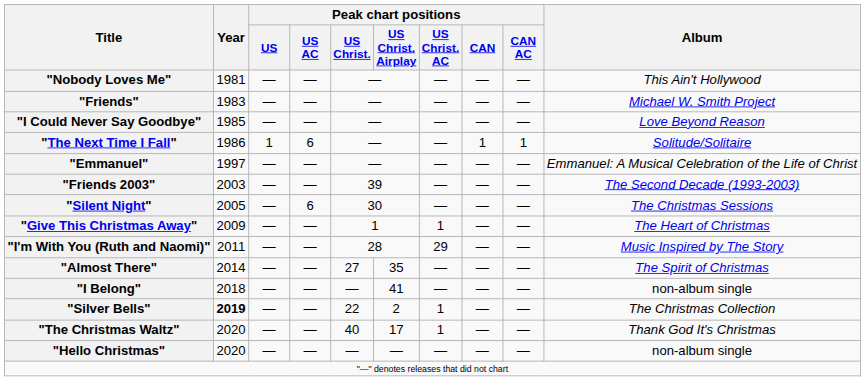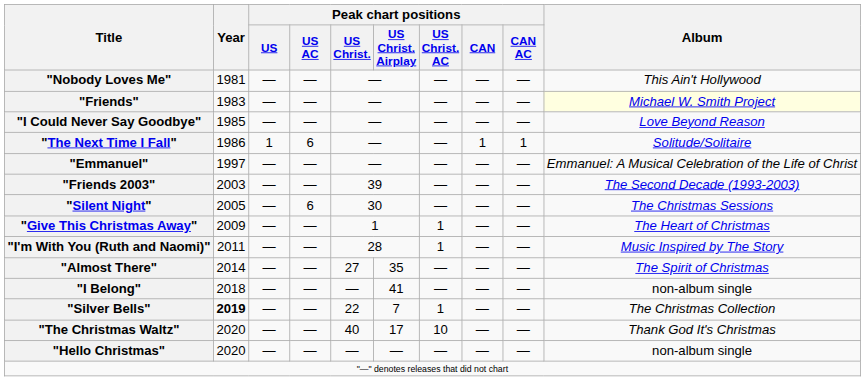 <table class="wikitable plainrowheaders" style="text-align:center;">
 <tr>
 <th scope="col" rowspan="2">Title</th>
 <th scope="col" rowspan="2">Year</th>
 <th scope="col" colspan="7">Peak chart positions</th>
 <th scope="col" rowspan="2">Album</th>
 </tr>
 <tr>
 <th style="width:3em; font-size:90%"><a href='#'>US</a><br></th>
 <th style="width:3em; font-size:90%"><a href='#'>US<br>AC</a><br></th>
 <th style="width:3em; font-size:90%"><a href='#'>US<br>Christ.</a><br></th>
 <th style="width:3em; font-size:90%"><a href='#'>US<br>Christ. Airplay</a><br></th>
 <th style="width:3em; font-size:90%"><a href='#'>US<br>Christ. AC</a><br></th>
 <th style="width:3em; font-size:90%"><a href='#'>CAN</a><br></th>
 <th style="width:3em; font-size:90%"><a href='#'>CAN<br>AC</a><br></th>
 </tr>
 <tr>
 <th scope="row">"Nobody Loves Me"<br> </th>
 <td>1981</td>
 <td>—</td>
 <td>—</td>
 <td colspan="2">—</td>
 <td>—</td>
 <td>—</td>
 <td>—</td>
 <td><em>This Ain't Hollywood</em></td>
 </tr>
 <tr>
 <th scope="row">"Friends"<br> </th>
 <td>1983</td>
 <td>—</td>
 <td>—</td>
 <td colspan="2">—</td>
 <td>—</td>
 <td>—</td>
 <td>—</td>
-<td><em><a href='#'>Michael W. Smith Project</a></em></td>
+<td style="background: lightyellow;"><em><a href='#'>Michael W. Smith Project</a></em></td>
 </tr>
 <tr>
 <th scope="row">"I Could Never Say Goodbye"<br> </th>
 <td>1985</td>
 <td>—</td>
 <td>—</td>
 <td colspan="2">—</td>
 <td>—</td>
 <td>—</td>
 <td>—</td>
 <td><em><a href='#'>Love Beyond Reason</a></em></td>
 </tr>
 <tr>
 <th scope="row">"<a href='#'>The Next Time I Fall</a>"<br> </th>
 <td>1986</td>
 <td>1</td>
 <td>6</td>
 <td colspan="2">—</td>
 <td>—</td>
 <td>1</td>
 <td>1</td>
 <td><em><a href='#'>Solitude/Solitaire</a></em></td>
 </tr>
 <tr>
 <th scope="row">"Emmanuel"<br> </th>
 <td>1997</td>
 <td>—</td>
 <td>—</td>
 <td colspan="2">—</td>
 <td>—</td>
 <td>—</td>
 <td>—</td>
 <td><em>Emmanuel: A Musical Celebration of the Life of Christ</em></td>
 </tr>
 <tr>
 <th scope="row">"Friends 2003"<br> </th>
 <td>2003</td>
 <td>—</td>
 <td>—</td>
 <td colspan="2">39</td>
 <td>—</td>
 <td>—</td>
 <td>—</td>
 <td><em><a href='#'>The Second Decade (1993-2003)</a></em></td>
 </tr>
 <tr>
 <th scope="row">"<a href='#'>Silent Night</a>"<br> </th>
 <td>2005</td>
 <td>—</td>
 <td>6</td>
 <td colspan="2">30</td>
 <td>—</td>
 <td>—</td>
 <td>—</td>
 <td><em><a href='#'>The Christmas Sessions</a></em></td>
 </tr>
 <tr>
 <th scope="row">"<a href='#'>Give This Christmas Away</a>"<br> </th>
 <td>2009</td>
 <td>—</td>
 <td>—</td>
 <td colspan="2">1</td>
 <td>1</td>
 <td>—</td>
 <td>—</td>
 <td><em><a href='#'>The Heart of Christmas</a></em></td>
 </tr>
 <tr>
 <th scope="row">"I'm With You (Ruth and Naomi)"<br> </th>
 <td>2011</td>
 <td>—</td>
 <td>—</td>
 <td colspan="2">28</td>
-<td>29</td>
+<td>1</td>
 <td>—</td>
 <td>—</td>
 <td><em><a href='#'>Music Inspired by The Story</a></em></td>
 </tr>
 <tr>
 <th scope="row">"Almost There"<br> </th>
 <td>2014</td>
 <td>—</td>
 <td>—</td>
 <td>27</td>
 <td>35</td>
 <td>—</td>
 <td>—</td>
 <td>—</td>
 <td><em><a href='#'>The Spirit of Christmas</a></em></td>
 </tr>
 <tr>
 <th scope="row">"I Belong"<br> </th>
 <td>2018</td>
 <td>—</td>
 <td>—</td>
 <td>—</td>
 <td>41</td>
 <td>—</td>
 <td>—</td>
 <td>—</td>
 <td>non-album single</td>
 </tr>
 <tr>
 <th scope="row">"Silver Bells"<br> </th>
 <td><strong>2019</strong></td>
 <td>—</td>
 <td>—</td>
 <td>22</td>
-<td>2</td>
+<td>7</td>
 <td>1</td>
 <td>—</td>
 <td>—</td>
 <td><em>The Christmas Collection</em></td>
 </tr>
 <tr>
 <th scope="row">"The Christmas Waltz"<br> </th>
 <td>2020</td>
 <td>—</td>
 <td>—</td>
 <td>40</td>
 <td>17</td>
-<td>1</td>
+<td>10</td>
 <td>—</td>
 <td>—</td>
 <td><em>Thank God It's Christmas</em></td>
 </tr>
 <tr>
 <th scope="row">"Hello Christmas"<br> </th>
 <td>2020</td>
 <td>—</td>
 <td>—</td>
 <td>—</td>
 <td>—</td>
 <td>—</td>
 <td>—</td>
 <td>—</td>
 <td>non-album single</td>
 </tr>
 <tr>
 <td colspan="10" style="font-size:8pt">"—" denotes releases that did not chart</td>
 </tr>
 </table>
